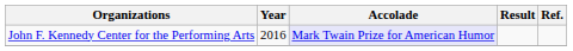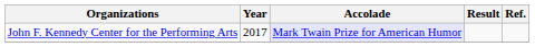 <table class="wikitable sortable plainrowheaders">
 <tr>
 <th>Organizations</th>
 <th>Year</th>
 <th>Accolade</th>
 <th>Result</th>
 <th class="unsortable">Ref.</th>
 </tr>
 <tr>
 <td><a href='#'>John F. Kennedy Center for the Performing Arts</a></td>
-<td>2016</td>
+<td>2017</td>
 <td style="background: lavender;"><a href='#'>Mark Twain Prize for American Humor</a></td>
 <td></td>
 <td></td>
 </tr>
 <tr>
 </tr>
 </table>
